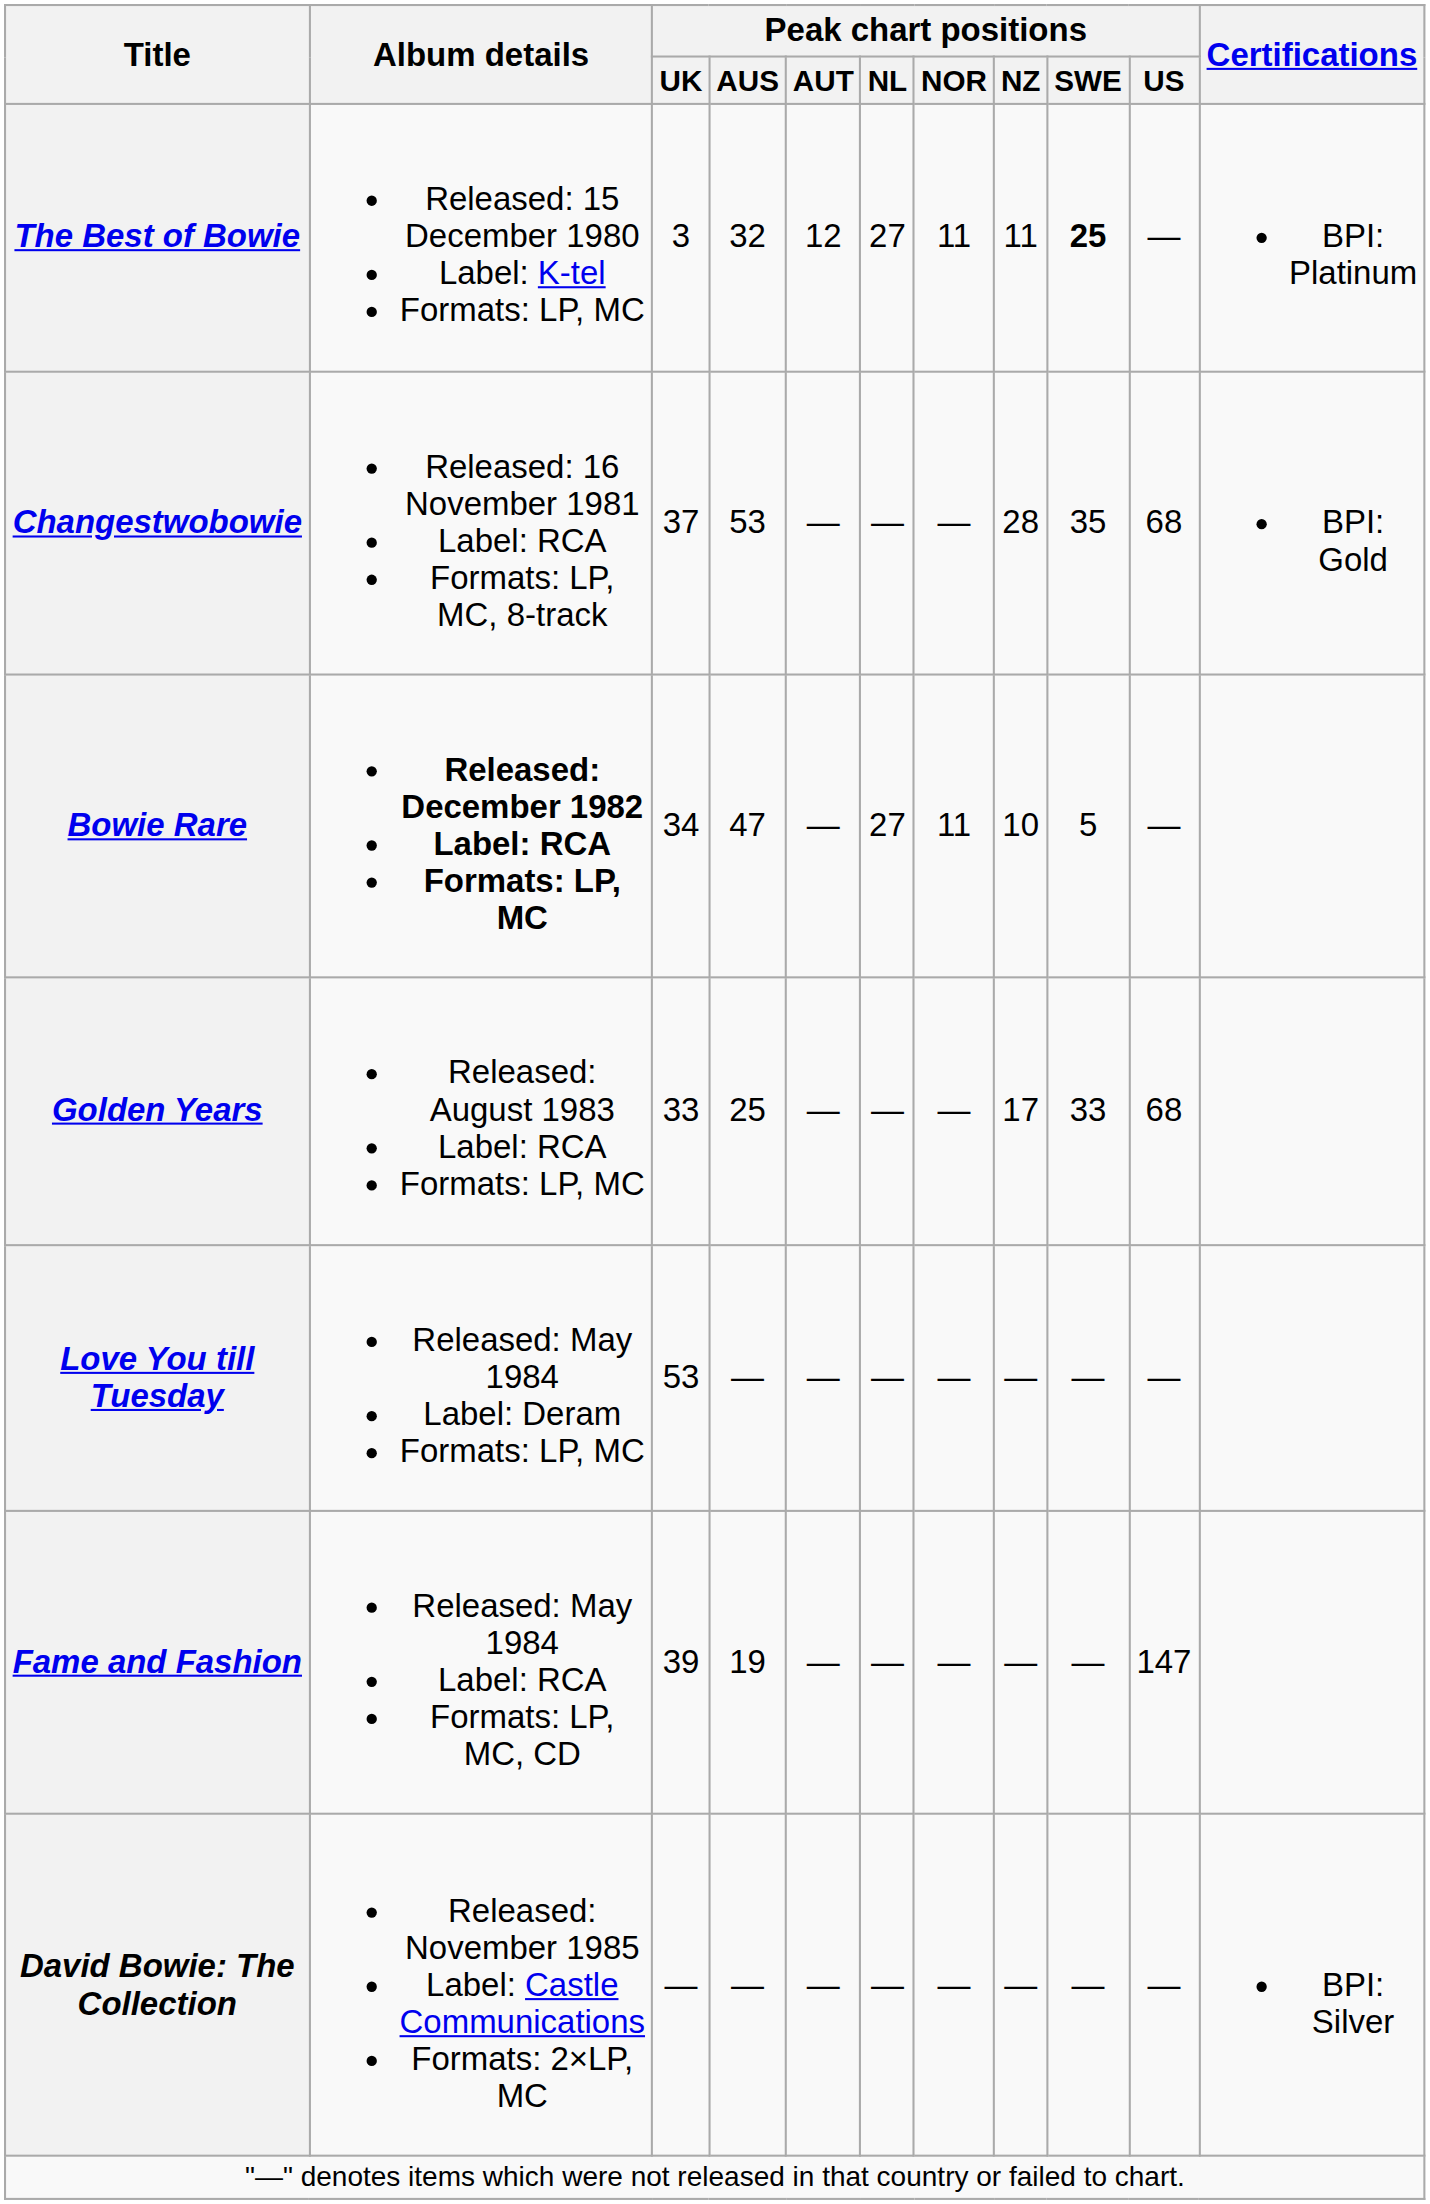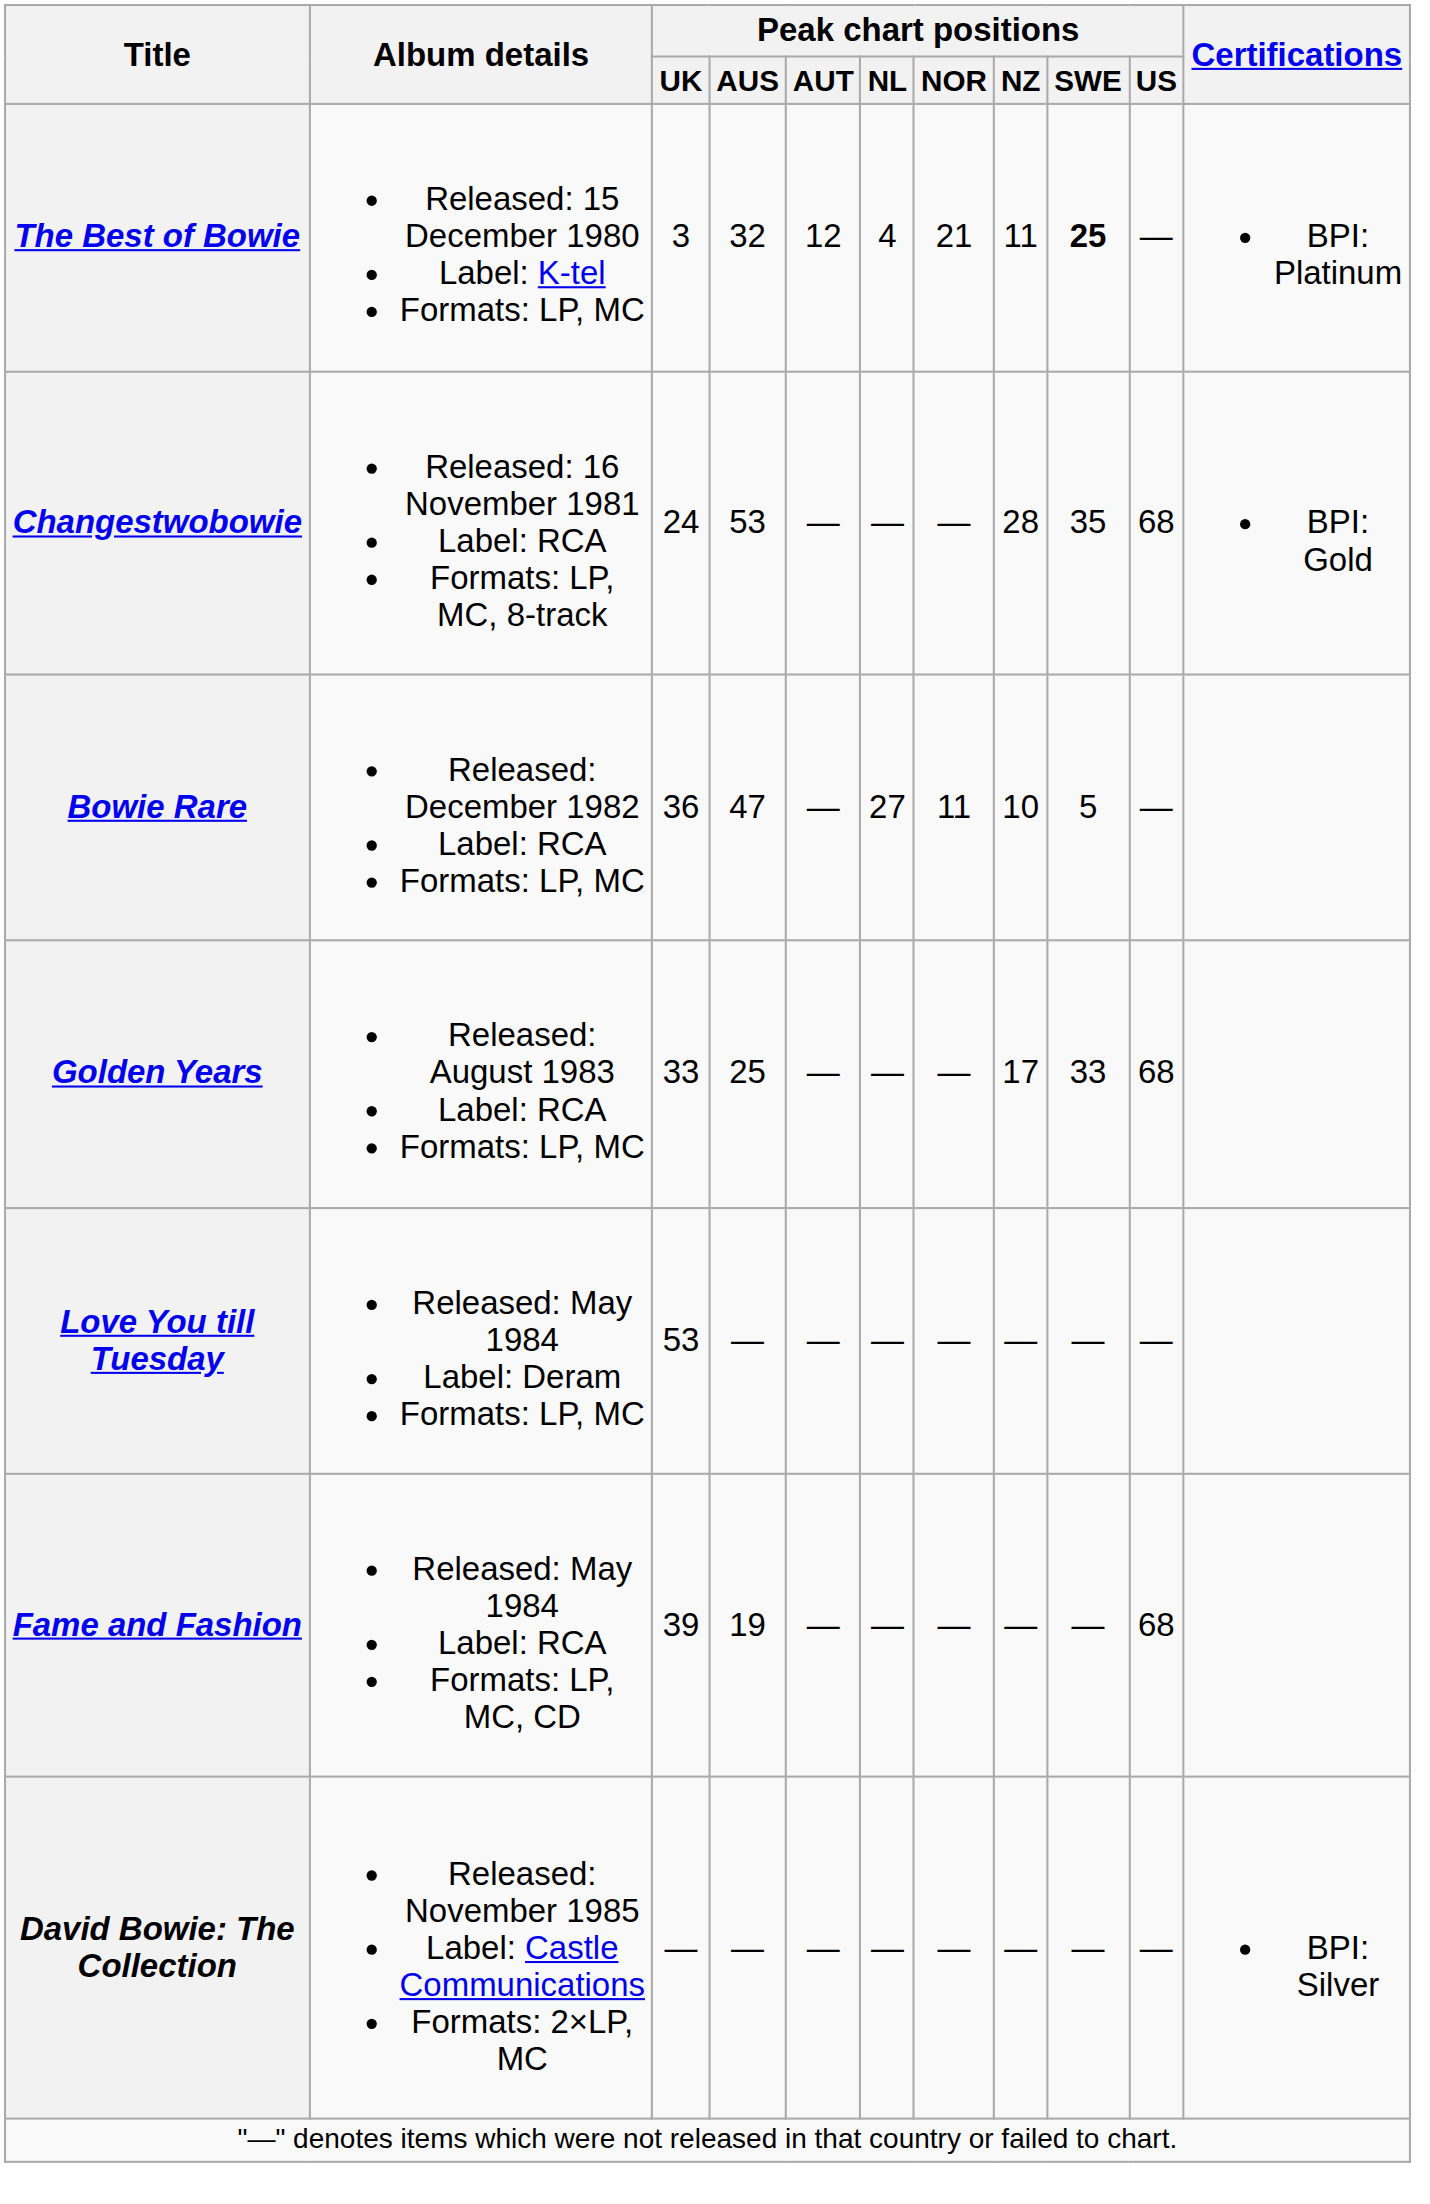 <table class="wikitable plainrowheaders" style="text-align:center;">
 <tr>
 <th scope="col" rowspan="2" style="width:20em;">Title</th>
 <th scope="col" rowspan="2" style="width:20em;">Album details</th>
 <th scope="col" colspan="8">Peak chart positions</th>
 <th scope="col" rowspan="2" style="width:15em;"><a href='#'>Certifications</a></th>
 </tr>
 <tr>
 <th scope="col" style="width:2.5em;font-size:90%;">UK<br></th>
 <th scope="col" style="width:2.5em;font-size:90%;">AUS<br></th>
 <th scope="col" style="width:2.5em;font-size:90%;">AUT<br></th>
 <th scope="col" style="width:2.5em;font-size:90%;">NL<br></th>
 <th scope="col" style="width:2.5em;font-size:90%;">NOR<br></th>
 <th scope="col" style="width:2.5em;font-size:90%;">NZ<br></th>
 <th scope="col" style="width:2.5em;font-size:90%;">SWE<br></th>
 <th scope="col" style="width:2.5em;font-size:90%;">US<br></th>
 </tr>
 <tr>
 <th scope="row"><em><a href='#'>The Best of Bowie</a></em></th>
 <td><br><ul><li>Released: 15 December 1980</li><li>Label: <a href='#'>K-tel</a></li><li>Formats: LP, MC</li></ul></td>
 <td>3</td>
 <td>32</td>
 <td>12</td>
-<td>27</td>
-<td>11</td>
+<td>4</td>
+<td>21</td>
 <td>11</td>
 <td><strong>25</strong></td>
 <td>—</td>
 <td><br><ul><li>BPI: Platinum</li></ul></td>
 </tr>
 <tr>
 <th scope="row"><em><a href='#'>Changestwobowie</a></em></th>
 <td><br><ul><li>Released: 16 November 1981</li><li>Label: RCA</li><li>Formats: LP, MC, 8-track</li></ul></td>
-<td>37</td>
+<td>24</td>
 <td>53</td>
 <td>—</td>
 <td>—</td>
 <td>—</td>
 <td>28</td>
 <td>35</td>
 <td>68</td>
 <td><br><ul><li>BPI: Gold</li></ul></td>
 </tr>
 <tr>
 <th scope="row"><em><a href='#'>Bowie Rare</a></em></th>
-<td><strong><br><ul><li>Released: December 1982</li><li>Label: RCA</li><li>Formats: LP, MC</li></ul></strong></td>
-<td>34</td>
+<td><br><ul><li>Released: December 1982</li><li>Label: RCA</li><li>Formats: LP, MC</li></ul></td>
+<td>36</td>
 <td>47</td>
 <td>—</td>
 <td>27</td>
 <td>11</td>
 <td>10</td>
 <td>5</td>
 <td>—</td>
 <td></td>
 </tr>
 <tr>
 <th scope="row"><em><a href='#'>Golden Years</a></em></th>
 <td><br><ul><li>Released: August 1983</li><li>Label: RCA</li><li>Formats: LP, MC</li></ul></td>
 <td>33</td>
 <td>25</td>
 <td>—</td>
 <td>—</td>
 <td>—</td>
 <td>17</td>
 <td>33</td>
 <td>68</td>
 <td></td>
 </tr>
 <tr>
 <th scope="row"><em><a href='#'>Love You till Tuesday</a></em></th>
 <td><br><ul><li>Released: May 1984</li><li>Label: Deram</li><li>Formats: LP, MC</li></ul></td>
 <td>53</td>
 <td>—</td>
 <td>—</td>
 <td>—</td>
 <td>—</td>
 <td>—</td>
 <td>—</td>
 <td>—</td>
 <td></td>
 </tr>
 <tr>
 <th scope="row"><em><a href='#'>Fame and Fashion</a></em></th>
 <td><br><ul><li>Released: May 1984</li><li>Label: RCA</li><li>Formats: LP, MC, CD</li></ul></td>
 <td>39</td>
 <td>19</td>
 <td>—</td>
 <td>—</td>
 <td>—</td>
 <td>—</td>
 <td>—</td>
-<td>147</td>
+<td>68</td>
 <td></td>
 </tr>
 <tr>
 <th scope="row"><em>David Bowie: The Collection</em></th>
 <td><br><ul><li>Released: November 1985</li><li>Label: <a href='#'>Castle Communications</a></li><li>Formats: 2×LP, MC</li></ul></td>
 <td>—</td>
 <td>—</td>
 <td>—</td>
 <td>—</td>
 <td>—</td>
 <td>—</td>
 <td>—</td>
 <td>—</td>
 <td><br><ul><li>BPI: Silver</li></ul></td>
 </tr>
 <tr>
 <td colspan="11" style="text-align:center; font-size:85%;">"—" denotes items which were not released in that country or failed to chart.</td>
 </tr>
 </table>
